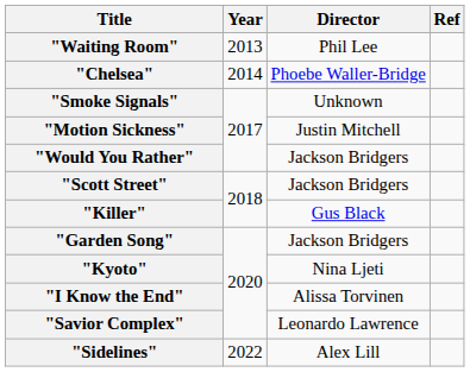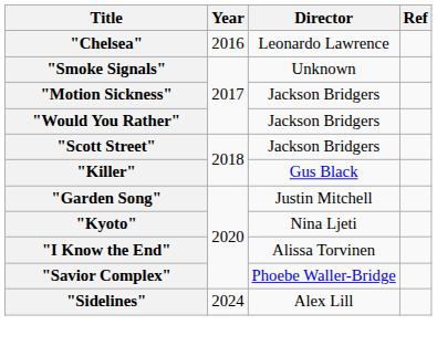 <table class="wikitable plainrowheaders" style="text-align:center;">
 <tr>
 <th scope="col" style="width:12em;">Title</th>
 <th scope="col">Year</th>
 <th scope="col">Director</th>
 <th>Ref</th>
 </tr>
 <tr>
-<th scope="row">"Waiting Room"</th>
-<td rowspan="1">2013</td>
-<td>Phil Lee</td>
-<td></td>
-</tr>
-<tr>
 <th scope="row">"Chelsea"</th>
-<td rowspan="1">2014</td>
-<td><a href='#'>Phoebe Waller-Bridge</a></td>
+<td rowspan="1">2016</td>
+<td>Leonardo Lawrence</td>
 <td></td>
 </tr>
 <tr>
 <th scope="row">"Smoke Signals"</th>
 <td rowspan="3">2017</td>
 <td>Unknown</td>
 <td></td>
 </tr>
 <tr>
 <th scope="row">"Motion Sickness"</th>
-<td>Justin Mitchell</td>
+<td>Jackson Bridgers</td>
 <td></td>
 </tr>
 <tr>
 <th scope="row">"Would You Rather"</th>
 <td>Jackson Bridgers</td>
 <td></td>
 </tr>
 <tr>
 <th scope="row">"Scott Street"</th>
 <td rowspan="2">2018</td>
 <td>Jackson Bridgers</td>
 <td></td>
 </tr>
 <tr>
 <th scope="row">"Killer"</th>
 <td><a href='#'>Gus Black</a></td>
 <td></td>
 </tr>
 <tr>
 <th scope="row">"Garden Song"</th>
 <td rowspan="4">2020</td>
-<td>Jackson Bridgers</td>
+<td>Justin Mitchell</td>
 <td></td>
 </tr>
 <tr>
 <th scope="row">"Kyoto"</th>
 <td>Nina Ljeti</td>
 <td></td>
 </tr>
 <tr>
 <th scope="row">"I Know the End"</th>
 <td>Alissa Torvinen</td>
 <td></td>
 </tr>
 <tr>
 <th scope="row">"Savior Complex"</th>
-<td>Leonardo Lawrence</td>
+<td><a href='#'>Phoebe Waller-Bridge</a></td>
 <td></td>
 </tr>
 <tr>
 <th scope="row">"Sidelines"</th>
-<td>2022</td>
+<td>2024</td>
 <td>Alex Lill</td>
 <td></td>
 </tr>
 </table>
